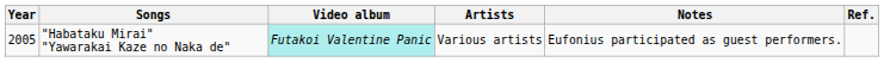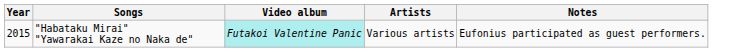 <table class="wikitable" border="1">
 <tr>
 <th rowspan="1">Year</th>
 <th rowspan="1" width="250">Songs</th>
 <th rowspan="1">Video album</th>
 <th rowspan="1">Artists</th>
 <th rowspan="1">Notes</th>
-<th rowspan="1">Ref.</th>
 </tr>
 <tr>
-<td>2005</td>
+<td>2015</td>
 <td>"Habataku Mirai"<br>"Yawarakai Kaze no Naka de"</td>
 <td style="background: paleturquoise;"><em>Futakoi Valentine Panic</em></td>
 <td>Various artists</td>
 <td>Eufonius participated as guest performers.</td>
-<td></td>
 </tr>
 </table>
